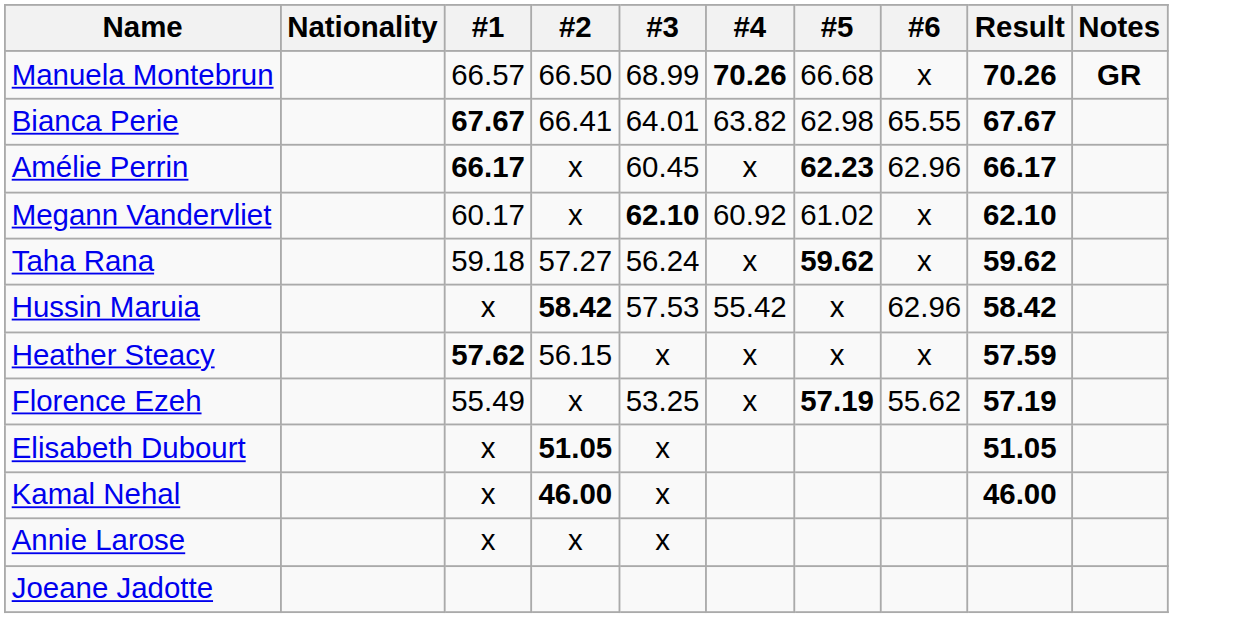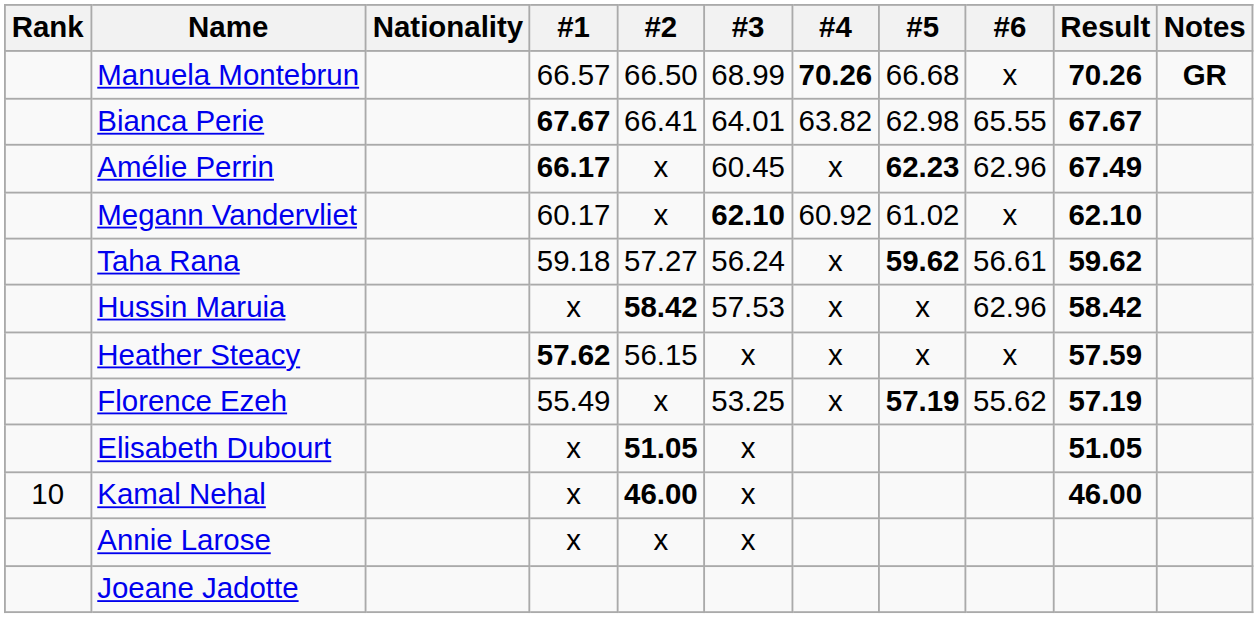 <table class="wikitable sortable" style="text-align:center">
 <tr>
+<th>Rank</th>
 <th>Name</th>
 <th>Nationality</th>
 <th>#1</th>
 <th>#2</th>
 <th>#3</th>
 <th>#4</th>
 <th>#5</th>
 <th>#6</th>
 <th>Result</th>
 <th>Notes</th>
 </tr>
 <tr>
+<td></td>
 <td align=left><a href='#'>Manuela Montebrun</a></td>
 <td align=left></td>
 <td>66.57</td>
 <td>66.50</td>
 <td>68.99</td>
 <td><strong>70.26</strong></td>
 <td>66.68</td>
 <td>x</td>
 <td><strong>70.26</strong></td>
 <td><strong>GR</strong></td>
 </tr>
 <tr>
+<td></td>
 <td align=left><a href='#'>Bianca Perie</a></td>
 <td align=left></td>
 <td><strong>67.67</strong></td>
 <td>66.41</td>
 <td>64.01</td>
 <td>63.82</td>
 <td>62.98</td>
 <td>65.55</td>
 <td><strong>67.67</strong></td>
 <td></td>
 </tr>
 <tr>
+<td></td>
 <td align=left><a href='#'>Amélie Perrin</a></td>
 <td align=left></td>
 <td><strong>66.17</strong></td>
 <td>x</td>
 <td>60.45</td>
 <td>x</td>
 <td><strong>62.23</strong></td>
 <td>62.96</td>
-<td><strong>66.17</strong></td>
+<td><strong>67.49</strong></td>
 <td></td>
 </tr>
 <tr>
+<td></td>
 <td align=left><a href='#'>Megann Vandervliet</a></td>
 <td align=left></td>
 <td>60.17</td>
 <td>x</td>
 <td><strong>62.10</strong></td>
 <td>60.92</td>
 <td>61.02</td>
 <td>x</td>
 <td><strong>62.10</strong></td>
 <td></td>
 </tr>
 <tr>
+<td></td>
 <td align=left><a href='#'>Taha Rana</a></td>
 <td align=left></td>
 <td>59.18</td>
 <td>57.27</td>
 <td>56.24</td>
 <td>x</td>
 <td><strong>59.62</strong></td>
-<td>x</td>
+<td>56.61</td>
 <td><strong>59.62</strong></td>
 <td></td>
 </tr>
 <tr>
+<td></td>
 <td align=left><a href='#'>Hussin Maruia</a></td>
 <td align=left></td>
 <td>x</td>
 <td><strong>58.42</strong></td>
 <td>57.53</td>
-<td>55.42</td>
+<td>x</td>
 <td>x</td>
 <td>62.96</td>
 <td><strong>58.42</strong></td>
 <td></td>
 </tr>
 <tr>
+<td></td>
 <td align=left><a href='#'>Heather Steacy</a></td>
 <td align=left></td>
 <td><strong>57.62</strong></td>
 <td>56.15</td>
 <td>x</td>
 <td>x</td>
 <td>x</td>
 <td>x</td>
 <td><strong>57.59</strong></td>
 <td></td>
 </tr>
 <tr>
+<td></td>
 <td align=left><a href='#'>Florence Ezeh</a></td>
 <td align=left></td>
 <td>55.49</td>
 <td>x</td>
 <td>53.25</td>
 <td>x</td>
 <td><strong>57.19</strong></td>
 <td>55.62</td>
 <td><strong>57.19</strong></td>
 <td></td>
 </tr>
 <tr>
+<td></td>
 <td align=left><a href='#'>Elisabeth Dubourt</a></td>
 <td align=left></td>
 <td>x</td>
 <td><strong>51.05</strong></td>
 <td>x</td>
 <td></td>
 <td></td>
 <td></td>
 <td><strong>51.05</strong></td>
 <td></td>
 </tr>
 <tr>
+<td>10</td>
 <td align=left><a href='#'>Kamal Nehal</a></td>
 <td align=left></td>
 <td>x</td>
 <td><strong>46.00</strong></td>
 <td>x</td>
 <td></td>
 <td></td>
 <td></td>
 <td><strong>46.00</strong></td>
 <td></td>
 </tr>
 <tr>
+<td></td>
 <td align=left><a href='#'>Annie Larose</a></td>
 <td align=left></td>
 <td>x</td>
 <td>x</td>
 <td>x</td>
 <td></td>
 <td></td>
 <td></td>
 <td><strong></strong></td>
 <td></td>
 </tr>
 <tr>
+<td></td>
 <td align=left><a href='#'>Joeane Jadotte</a></td>
 <td align=left></td>
 <td></td>
 <td></td>
 <td></td>
 <td></td>
 <td></td>
 <td></td>
 <td><strong></strong></td>
 <td></td>
 </tr>
 </table>
